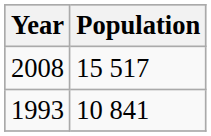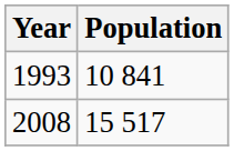 <table class="wikitable">
 <tr>
 <th>Year</th>
 <th>Population</th>
 </tr>
 <tr>
+<td>1993</td>
+<td>10 841</td>
+</tr>
+<tr>
 <td>2008</td>
 <td>15 517</td>
 </tr>
-<tr>
-<td>1993</td>
-<td>10 841</td>
-</tr>
 </table>
